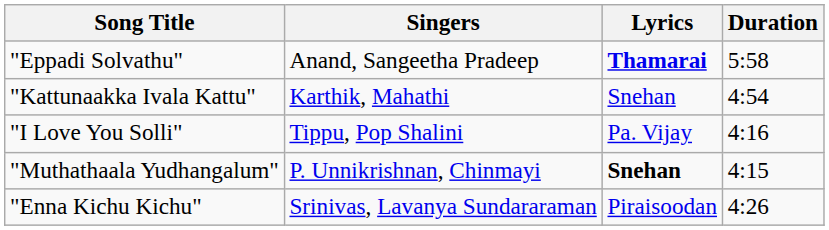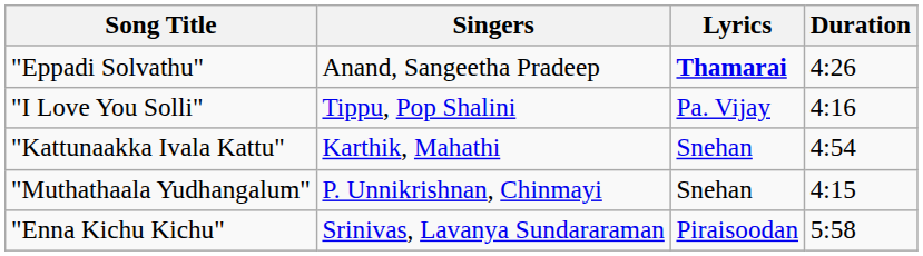 <table class="wikitable">
 <tr>
 <th>Song Title</th>
 <th>Singers</th>
 <th>Lyrics</th>
 <th>Duration</th>
 </tr>
 <tr>
 <td>"Eppadi Solvathu"</td>
 <td>Anand, Sangeetha Pradeep</td>
 <td><strong><a href='#'>Thamarai</a></strong></td>
-<td>5:58</td>
+<td>4:26</td>
+</tr>
+<tr>
+<td>"I Love You Solli"</td>
+<td><a href='#'>Tippu</a>, <a href='#'>Pop Shalini</a></td>
+<td><a href='#'>Pa. Vijay</a></td>
+<td>4:16</td>
 </tr>
 <tr>
 <td>"Kattunaakka Ivala Kattu"</td>
 <td><a href='#'>Karthik</a>, <a href='#'>Mahathi</a></td>
 <td><a href='#'>Snehan</a></td>
 <td>4:54</td>
 </tr>
 <tr>
-<td>"I Love You Solli"</td>
-<td><a href='#'>Tippu</a>, <a href='#'>Pop Shalini</a></td>
-<td><a href='#'>Pa. Vijay</a></td>
-<td>4:16</td>
-</tr>
-<tr>
 <td>"Muthathaala Yudhangalum"</td>
 <td><a href='#'>P. Unnikrishnan</a>, <a href='#'>Chinmayi</a></td>
-<td><strong>Snehan</strong></td>
+<td>Snehan</td>
 <td>4:15</td>
 </tr>
 <tr>
 <td>"Enna Kichu Kichu"</td>
 <td><a href='#'>Srinivas</a>, <a href='#'>Lavanya Sundararaman</a></td>
 <td><a href='#'>Piraisoodan</a></td>
-<td>4:26</td>
+<td>5:58</td>
 </tr>
 </table>
